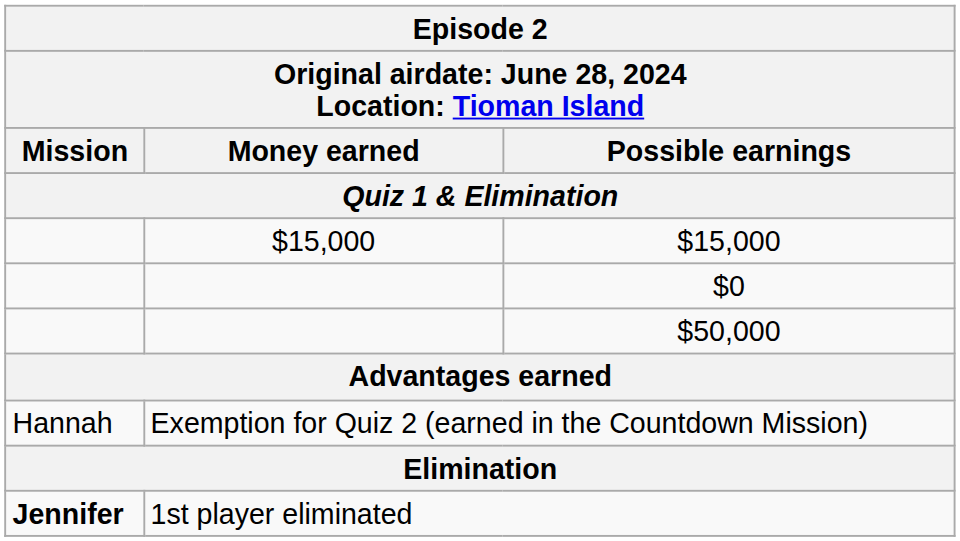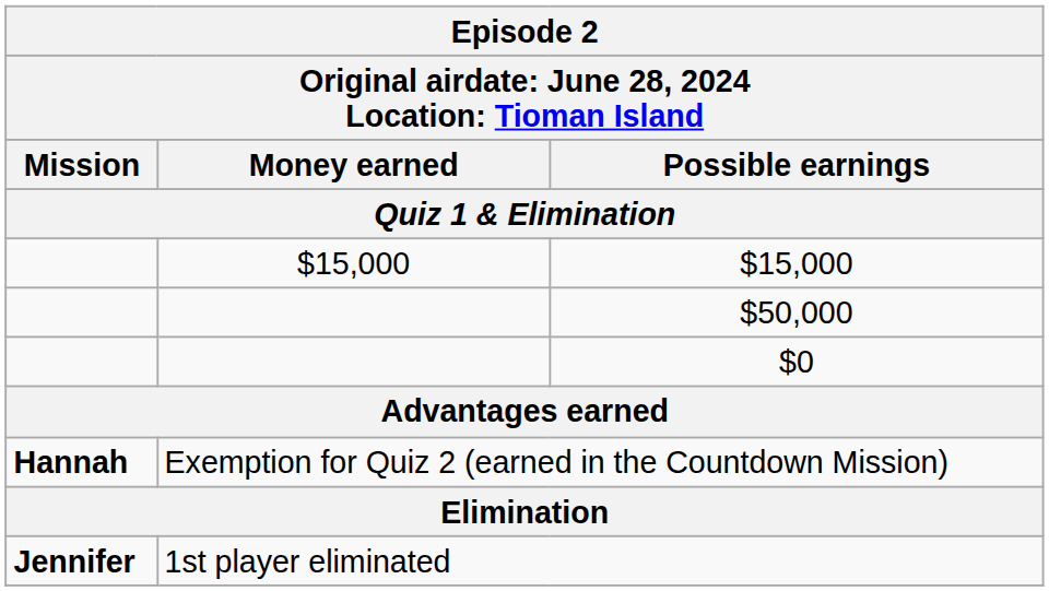 <table class="wikitable" style="font-size: 95%; margin: 10px" align="right" width="40%">
 <tr>
 <th colspan=3>Episode 2</th>
 </tr>
 <tr>
 <th colspan=3>Original airdate: June 28, 2024<br>Location: <a href='#'>Tioman Island</a></th>
 </tr>
 <tr>
 <th>Mission</th>
 <th>Money earned</th>
 <th>Possible earnings</th>
 </tr>
 <tr>
 <th colspan=3><em>Quiz 1 & Elimination</em></th>
 </tr>
 <tr>
 <td></td>
 <td align="center">$15,000</td>
 <td align="center">$15,000</td>
 </tr>
 <tr>
+<td><strong></strong></td>
+<td align="center"><strong></strong></td>
+<td align="center">$50,000</td>
+</tr>
+<tr>
 <td></td>
 <td align="center"></td>
 <td align="center">$0</td>
 </tr>
 <tr>
-<td><strong></strong></td>
-<td align="center"><strong></strong></td>
-<td align="center">$50,000</td>
-</tr>
-<tr>
 <th colspan=3>Advantages earned</th>
 </tr>
 <tr>
-<td>Hannah</td>
+<td><strong>Hannah</strong></td>
 <td colspan=2>Exemption for Quiz 2 (earned in the Countdown Mission)</td>
 </tr>
 <tr>
 <th colspan=3>Elimination</th>
 </tr>
 <tr>
 <td><strong>Jennifer</strong></td>
 <td colspan=2>1st player eliminated</td>
 </tr>
 </table>
